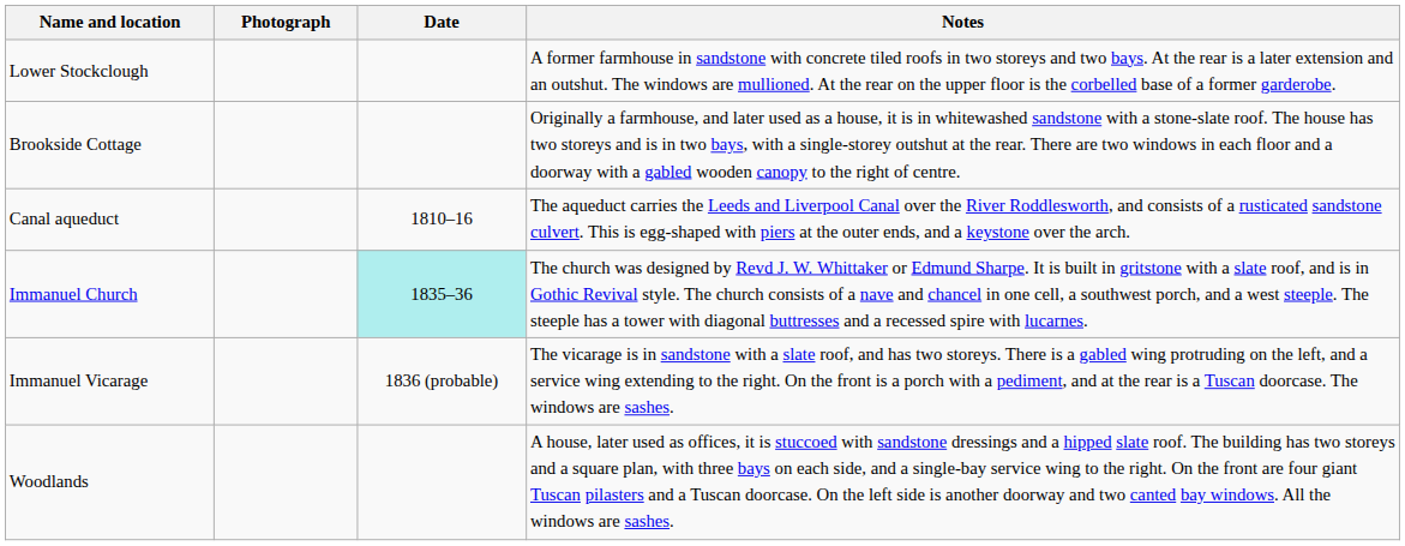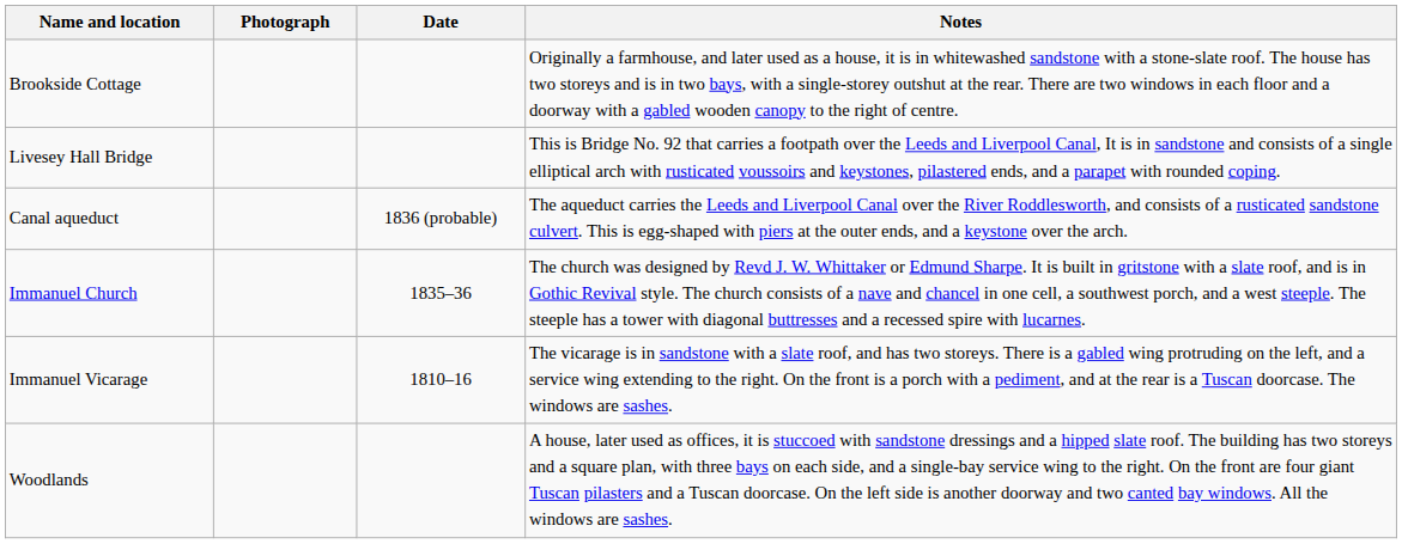 <table class="wikitable sortable plainrowheaders" style="width:100%;border:0px;text-align:left;line-height:150%;">
 <tr>
 <th scope="col"  style="width:150px">Name and location</th>
 <th scope="col"  style="width:100px" class="unsortable">Photograph</th>
 <th scope="col"  style="width:120px">Date</th>
 <th scope="col"  style="width:650px" class="unsortable">Notes</th>
 </tr>
 <tr>
-<td>Lower Stockclough<br><small></small></td>
-<td></td>
-<td align="center"></td>
-<td>A former farmhouse in <a href='#'>sandstone</a> with concrete tiled roofs in two storeys and two <a href='#'>bays</a>.  At the rear is a later extension and an outshut.  The windows are <a href='#'>mullioned</a>.  At the rear on the upper floor is the <a href='#'>corbelled</a> base of a former <a href='#'>garderobe</a>.</td>
-</tr>
-<tr>
 <td>Brookside Cottage<br><small></small></td>
 <td></td>
 <td align="center"></td>
 <td>Originally a farmhouse, and later used as a house, it is in whitewashed <a href='#'>sandstone</a> with a stone-slate roof.  The house has two storeys and is in two <a href='#'>bays</a>, with a single-storey outshut at the rear.  There are two windows in each floor and a doorway with a <a href='#'>gabled</a> wooden <a href='#'>canopy</a> to the right of centre.</td>
 </tr>
 <tr>
+<td>Livesey Hall Bridge<br><small></small></td>
+<td></td>
+<td align="center"></td>
+<td>This is Bridge No. 92 that carries a footpath over the <a href='#'>Leeds and Liverpool Canal</a>,  It is in <a href='#'>sandstone</a> and consists of a single elliptical arch with <a href='#'>rusticated</a> <a href='#'>voussoirs</a> and <a href='#'>keystones</a>, <a href='#'>pilastered</a> ends, and a <a href='#'>parapet</a> with rounded <a href='#'>coping</a>.</td>
+</tr>
+<tr>
 <td>Canal aqueduct<br><small></small></td>
 <td></td>
-<td align="center">1810–16</td>
+<td align="center">1836 (probable)</td>
 <td>The aqueduct carries the <a href='#'>Leeds and Liverpool Canal</a> over the <a href='#'>River Roddlesworth</a>, and consists of a <a href='#'>rusticated</a> <a href='#'>sandstone</a> <a href='#'>culvert</a>.  This is egg-shaped with <a href='#'>piers</a> at the outer ends, and a <a href='#'>keystone</a> over the arch.</td>
 </tr>
 <tr>
 <td><a href='#'>Immanuel Church</a><br><small></small></td>
 <td></td>
-<td align="center" style="background: paleturquoise;">1835–36</td>
+<td align="center">1835–36</td>
 <td>The church was designed by <a href='#'>Revd J. W. Whittaker</a> or <a href='#'>Edmund Sharpe</a>.  It is built in <a href='#'>gritstone</a> with a <a href='#'>slate</a> roof, and is in <a href='#'>Gothic Revival</a> style.  The church consists of a <a href='#'>nave</a> and <a href='#'>chancel</a> in one cell, a southwest porch, and a west <a href='#'>steeple</a>.  The steeple has a tower with diagonal <a href='#'>buttresses</a> and a recessed spire with <a href='#'>lucarnes</a>.</td>
 </tr>
 <tr>
 <td>Immanuel Vicarage<br><small></small></td>
 <td></td>
-<td align="center">1836 (probable)</td>
+<td align="center">1810–16</td>
 <td>The vicarage is in <a href='#'>sandstone</a> with a <a href='#'>slate</a> roof, and has two storeys.  There is a <a href='#'>gabled</a> wing protruding on the left, and a service wing extending to the right.  On the front is a porch with a <a href='#'>pediment</a>, and at the rear is a <a href='#'>Tuscan</a> doorcase.  The windows are <a href='#'>sashes</a>.</td>
 </tr>
 <tr>
 <td>Woodlands<br><small></small></td>
 <td></td>
 <td align="center"></td>
 <td>A house, later used as offices, it is <a href='#'>stuccoed</a> with <a href='#'>sandstone</a> dressings and a <a href='#'>hipped</a> <a href='#'>slate</a> roof.  The building has two storeys and a square plan, with three <a href='#'>bays</a> on each side, and a single-bay service wing to the right.  On the front are four giant <a href='#'>Tuscan</a> <a href='#'>pilasters</a> and a Tuscan doorcase.  On the left side is another doorway and two <a href='#'>canted</a> <a href='#'>bay windows</a>.  All the windows are <a href='#'>sashes</a>.</td>
 </tr>
 <tr>
 </tr>
 </table>
